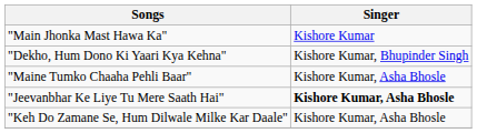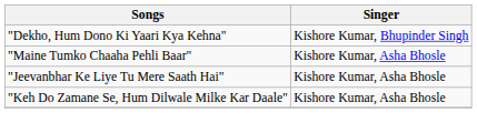 <table class="wikitable">
 <tr>
 <th>Songs</th>
 <th>Singer</th>
-</tr>
-<tr>
-<td>"Main Jhonka Mast Hawa Ka"</td>
-<td><a href='#'>Kishore Kumar</a></td>
 </tr>
 <tr>
 <td>"Dekho, Hum Dono Ki Yaari Kya Kehna"</td>
 <td>Kishore Kumar, <a href='#'>Bhupinder Singh</a></td>
 </tr>
 <tr>
 <td>"Maine Tumko Chaaha Pehli Baar"</td>
 <td>Kishore Kumar, <a href='#'>Asha Bhosle</a></td>
 </tr>
 <tr>
 <td>"Jeevanbhar Ke Liye Tu Mere Saath Hai"</td>
-<td><strong>Kishore Kumar, Asha Bhosle</strong></td>
+<td>Kishore Kumar, Asha Bhosle</td>
 </tr>
 <tr>
 <td>"Keh Do Zamane Se, Hum Dilwale Milke Kar Daale"</td>
 <td>Kishore Kumar, Asha Bhosle</td>
 </tr>
 <tr>
 </tr>
 </table>
